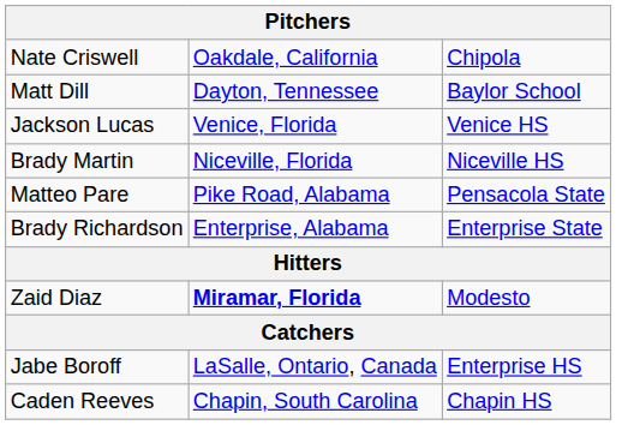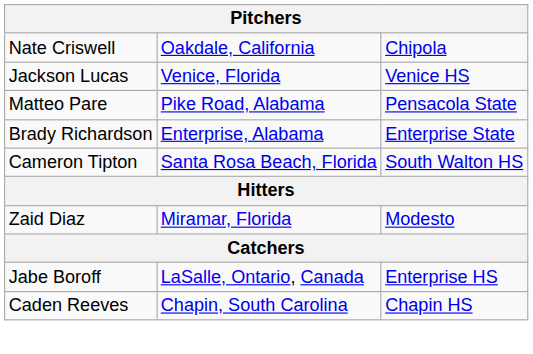 <table class="wikitable">
 <tr>
 <th colspan=3>Pitchers</th>
 </tr>
 <tr>
 <td>Nate Criswell</td>
 <td><a href='#'>Oakdale, California</a></td>
 <td><a href='#'>Chipola</a></td>
 </tr>
 <tr>
-<td>Matt Dill</td>
-<td><a href='#'>Dayton, Tennessee</a></td>
-<td><a href='#'>Baylor School</a></td>
-</tr>
-<tr>
 <td>Jackson Lucas</td>
 <td><a href='#'>Venice, Florida</a></td>
 <td><a href='#'>Venice HS</a></td>
-</tr>
-<tr>
-<td>Brady Martin</td>
-<td><a href='#'>Niceville, Florida</a></td>
-<td><a href='#'>Niceville HS</a></td>
 </tr>
 <tr>
 <td>Matteo Pare</td>
 <td><a href='#'>Pike Road, Alabama</a></td>
 <td><a href='#'>Pensacola State</a></td>
 </tr>
 <tr>
 <td>Brady Richardson</td>
 <td><a href='#'>Enterprise, Alabama</a></td>
 <td><a href='#'>Enterprise State</a></td>
 </tr>
 <tr>
+<td>Cameron Tipton</td>
+<td><a href='#'>Santa Rosa Beach, Florida</a></td>
+<td><a href='#'>South Walton HS</a></td>
+</tr>
+<tr>
 <th colspan=3>Hitters</th>
 </tr>
 <tr>
 <td>Zaid Diaz</td>
-<td><strong><a href='#'>Miramar, Florida</a></strong></td>
+<td><a href='#'>Miramar, Florida</a></td>
 <td><a href='#'>Modesto</a></td>
 </tr>
 <tr>
 <th colspan=3>Catchers</th>
 </tr>
 <tr>
 <td>Jabe Boroff</td>
 <td><a href='#'>LaSalle, Ontario</a>, <a href='#'>Canada</a></td>
 <td><a href='#'>Enterprise HS</a></td>
 </tr>
 <tr>
 <td>Caden Reeves</td>
 <td><a href='#'>Chapin, South Carolina</a></td>
 <td><a href='#'>Chapin HS</a></td>
 </tr>
 </table>
